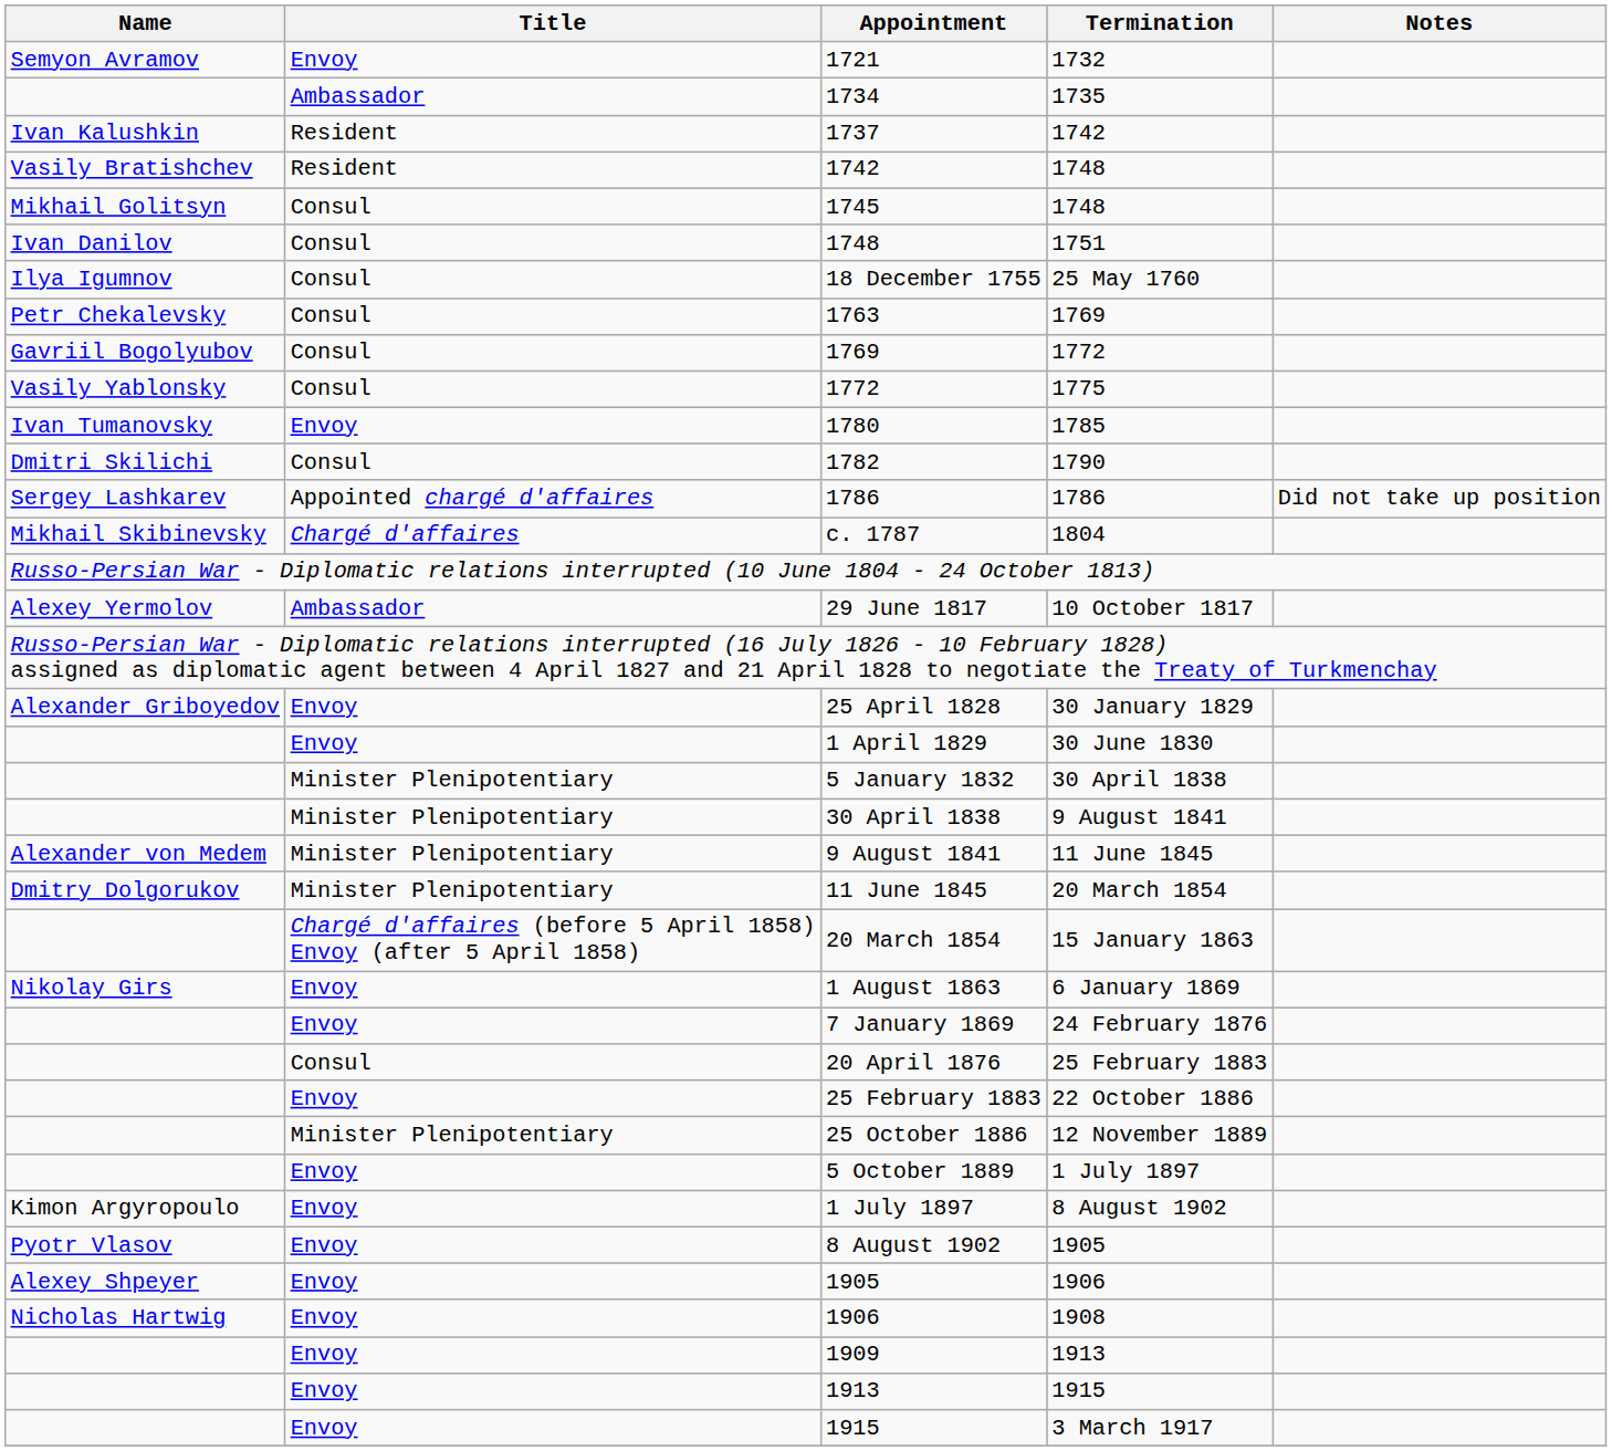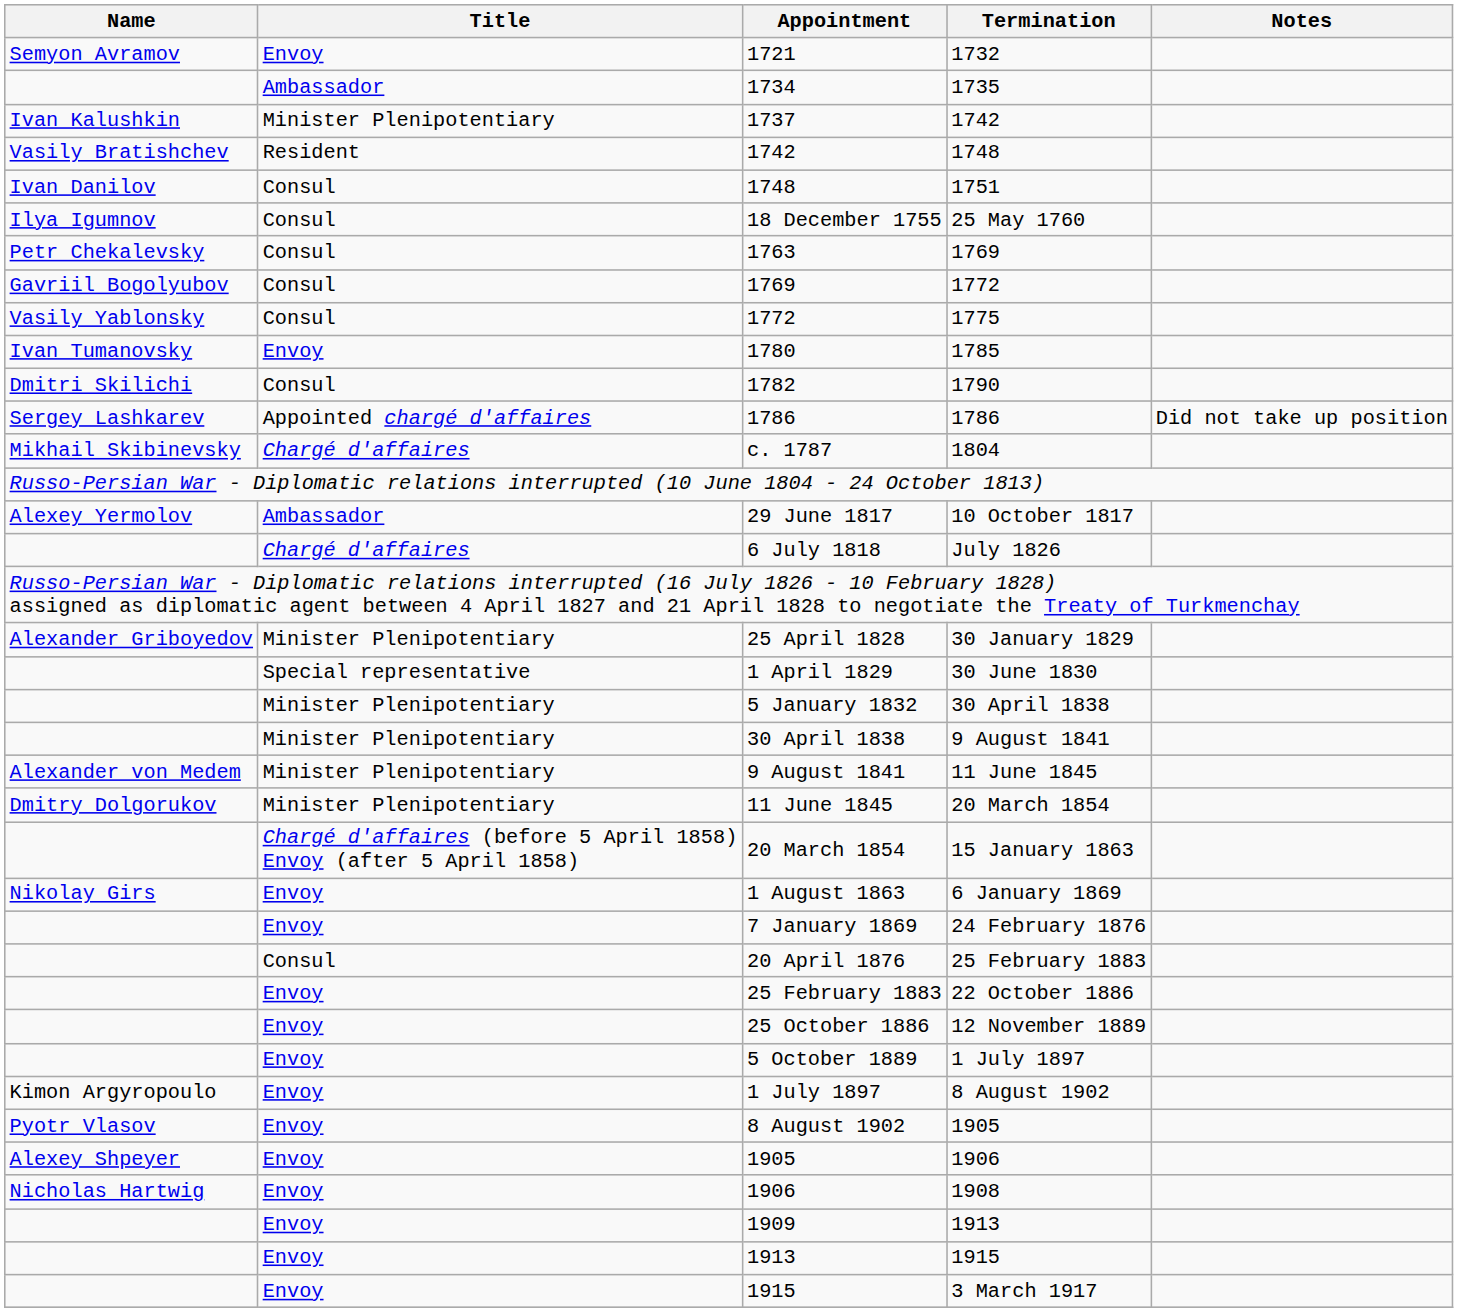 <table class="wikitable">
 <tr valign="middle">
 <th>Name</th>
 <th>Title</th>
 <th>Appointment</th>
 <th>Termination</th>
 <th>Notes</th>
 </tr>
 <tr>
 <td><a href='#'>Semyon Avramov</a></td>
 <td><a href='#'>Envoy</a></td>
 <td>1721</td>
 <td>1732</td>
 <td></td>
 </tr>
 <tr>
 <td></td>
 <td><a href='#'>Ambassador</a></td>
 <td>1734</td>
 <td>1735</td>
 <td></td>
 </tr>
 <tr>
 <td><a href='#'>Ivan Kalushkin</a></td>
-<td>Resident</td>
+<td>Minister Plenipotentiary</td>
 <td>1737</td>
 <td>1742</td>
 <td></td>
 </tr>
 <tr>
 <td><a href='#'>Vasily Bratishchev</a></td>
 <td>Resident</td>
 <td>1742</td>
-<td>1748</td>
-<td></td>
-</tr>
-<tr>
-<td><a href='#'>Mikhail Golitsyn</a></td>
-<td>Consul</td>
-<td>1745</td>
 <td>1748</td>
 <td></td>
 </tr>
 <tr>
 <td><a href='#'>Ivan Danilov</a></td>
 <td>Consul</td>
 <td>1748</td>
 <td>1751</td>
 <td></td>
 </tr>
 <tr>
 <td><a href='#'>Ilya Igumnov</a></td>
 <td>Consul</td>
 <td>18 December 1755</td>
 <td>25 May 1760</td>
 <td></td>
 </tr>
 <tr>
 <td><a href='#'>Petr Chekalevsky</a></td>
 <td>Consul</td>
 <td>1763</td>
 <td>1769</td>
 <td></td>
 </tr>
 <tr>
 <td><a href='#'>Gavriil Bogolyubov</a></td>
 <td>Consul</td>
 <td>1769</td>
 <td>1772</td>
 <td></td>
 </tr>
 <tr>
 <td><a href='#'>Vasily Yablonsky</a></td>
 <td>Consul</td>
 <td>1772</td>
 <td>1775</td>
 <td></td>
 </tr>
 <tr>
 <td><a href='#'>Ivan Tumanovsky</a></td>
 <td><a href='#'>Envoy</a></td>
 <td>1780</td>
 <td>1785</td>
 <td></td>
 </tr>
 <tr>
 <td><a href='#'>Dmitri Skilichi</a></td>
 <td>Consul</td>
 <td>1782</td>
 <td>1790</td>
 <td></td>
 </tr>
 <tr>
 <td><a href='#'>Sergey Lashkarev</a></td>
 <td>Appointed <em><a href='#'>chargé d'affaires</a></em></td>
 <td>1786</td>
 <td>1786</td>
 <td>Did not take up position</td>
 </tr>
 <tr>
 <td><a href='#'>Mikhail Skibinevsky</a></td>
 <td><em><a href='#'>Chargé d'affaires</a></em></td>
 <td>c. 1787</td>
 <td>1804</td>
 <td></td>
 </tr>
 <tr>
 <td colspan="5"><em><a href='#'>Russo-Persian War</a> - Diplomatic relations interrupted (10 June 1804 - 24 October 1813)</em></td>
 </tr>
 <tr>
 <td><a href='#'>Alexey Yermolov</a></td>
 <td><a href='#'>Ambassador</a></td>
 <td>29 June 1817</td>
 <td>10 October 1817</td>
 <td></td>
 </tr>
 <tr>
+<td></td>
+<td><em><a href='#'>Chargé d'affaires</a></em></td>
+<td>6 July 1818</td>
+<td>July 1826</td>
+<td></td>
+</tr>
+<tr>
 <td colspan="5"><em><a href='#'>Russo-Persian War</a> - Diplomatic relations interrupted (16 July 1826 - 10 February 1828)</em><br> assigned as diplomatic agent between 4 April 1827 and 21 April 1828 to negotiate the <a href='#'>Treaty of Turkmenchay</a></td>
 </tr>
 <tr>
 <td><a href='#'>Alexander Griboyedov</a></td>
-<td><a href='#'>Envoy</a></td>
+<td>Minister Plenipotentiary</td>
 <td>25 April 1828</td>
 <td>30 January 1829</td>
 <td></td>
 </tr>
 <tr>
 <td></td>
-<td><a href='#'>Envoy</a></td>
+<td>Special representative</td>
 <td>1 April 1829</td>
 <td>30 June 1830</td>
 <td></td>
 </tr>
 <tr>
 <td></td>
 <td>Minister Plenipotentiary</td>
 <td>5 January 1832</td>
 <td>30 April 1838</td>
 <td></td>
 </tr>
 <tr>
 <td></td>
 <td>Minister Plenipotentiary</td>
 <td>30 April 1838</td>
 <td>9 August 1841</td>
 <td></td>
 </tr>
 <tr>
 <td><a href='#'>Alexander von Medem</a></td>
 <td>Minister Plenipotentiary</td>
 <td>9 August 1841</td>
 <td>11 June 1845</td>
 <td></td>
 </tr>
 <tr>
 <td><a href='#'>Dmitry Dolgorukov</a></td>
 <td>Minister Plenipotentiary</td>
 <td>11 June 1845</td>
 <td>20 March 1854</td>
 <td></td>
 </tr>
 <tr>
 <td></td>
 <td><em><a href='#'>Chargé d'affaires</a></em> (before 5 April 1858)<br><a href='#'>Envoy</a> (after 5 April 1858)</td>
 <td>20 March 1854</td>
 <td>15 January 1863</td>
 <td></td>
 </tr>
 <tr>
 <td><a href='#'>Nikolay Girs</a></td>
 <td><a href='#'>Envoy</a></td>
 <td>1 August 1863</td>
 <td>6 January 1869</td>
 <td></td>
 </tr>
 <tr>
 <td></td>
 <td><a href='#'>Envoy</a></td>
 <td>7 January 1869</td>
 <td>24 February 1876</td>
 <td></td>
 </tr>
 <tr>
 <td></td>
 <td>Consul</td>
 <td>20 April 1876</td>
 <td>25 February 1883</td>
 <td></td>
 </tr>
 <tr>
 <td></td>
 <td><a href='#'>Envoy</a></td>
 <td>25 February 1883</td>
 <td>22 October 1886</td>
 <td></td>
 </tr>
 <tr>
 <td></td>
-<td>Minister Plenipotentiary</td>
+<td><a href='#'>Envoy</a></td>
 <td>25 October 1886</td>
 <td>12 November 1889</td>
 <td></td>
 </tr>
 <tr>
 <td></td>
 <td><a href='#'>Envoy</a></td>
 <td>5 October 1889</td>
 <td>1 July 1897</td>
 <td></td>
 </tr>
 <tr>
 <td>Kimon Argyropoulo</td>
 <td><a href='#'>Envoy</a></td>
 <td>1 July 1897</td>
 <td>8 August 1902</td>
 <td></td>
 </tr>
 <tr>
 <td><a href='#'>Pyotr Vlasov</a></td>
 <td><a href='#'>Envoy</a></td>
 <td>8 August 1902</td>
 <td>1905</td>
 <td></td>
 </tr>
 <tr>
 <td><a href='#'>Alexey Shpeyer</a></td>
 <td><a href='#'>Envoy</a></td>
 <td>1905</td>
 <td>1906</td>
 <td></td>
 </tr>
 <tr>
 <td><a href='#'>Nicholas Hartwig</a></td>
 <td><a href='#'>Envoy</a></td>
 <td>1906</td>
 <td>1908</td>
 <td></td>
 </tr>
 <tr>
 <td></td>
 <td><a href='#'>Envoy</a></td>
 <td>1909</td>
 <td>1913</td>
 <td></td>
 </tr>
 <tr>
 <td></td>
 <td><a href='#'>Envoy</a></td>
 <td>1913</td>
 <td>1915</td>
 <td></td>
 </tr>
 <tr>
 <td></td>
 <td><a href='#'>Envoy</a></td>
 <td>1915</td>
 <td>3 March 1917</td>
 <td></td>
 </tr>
 <tr>
 </tr>
 </table>
